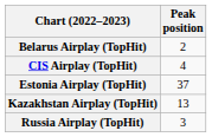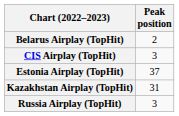 <table class="wikitable sortable plainrowheaders" style="text-align:center">
 <tr>
 <th scope="col">Chart (2022–2023)</th>
 <th scope="col">Peak<br>position</th>
 </tr>
 <tr>
 <th scope="row">Belarus Airplay (TopHit)</th>
 <td>2</td>
 </tr>
 <tr>
 <th scope="row"><a href='#'>CIS</a> Airplay (TopHit)</th>
-<td>4</td>
+<td>3</td>
 </tr>
 <tr>
 <th scope="row">Estonia Airplay (TopHit)</th>
 <td>37</td>
 </tr>
 <tr>
 <th scope="row">Kazakhstan Airplay (TopHit)</th>
-<td>13</td>
+<td>31</td>
 </tr>
 <tr>
 <th scope="row">Russia Airplay (TopHit)</th>
 <td>3</td>
 </tr>
 </table>
